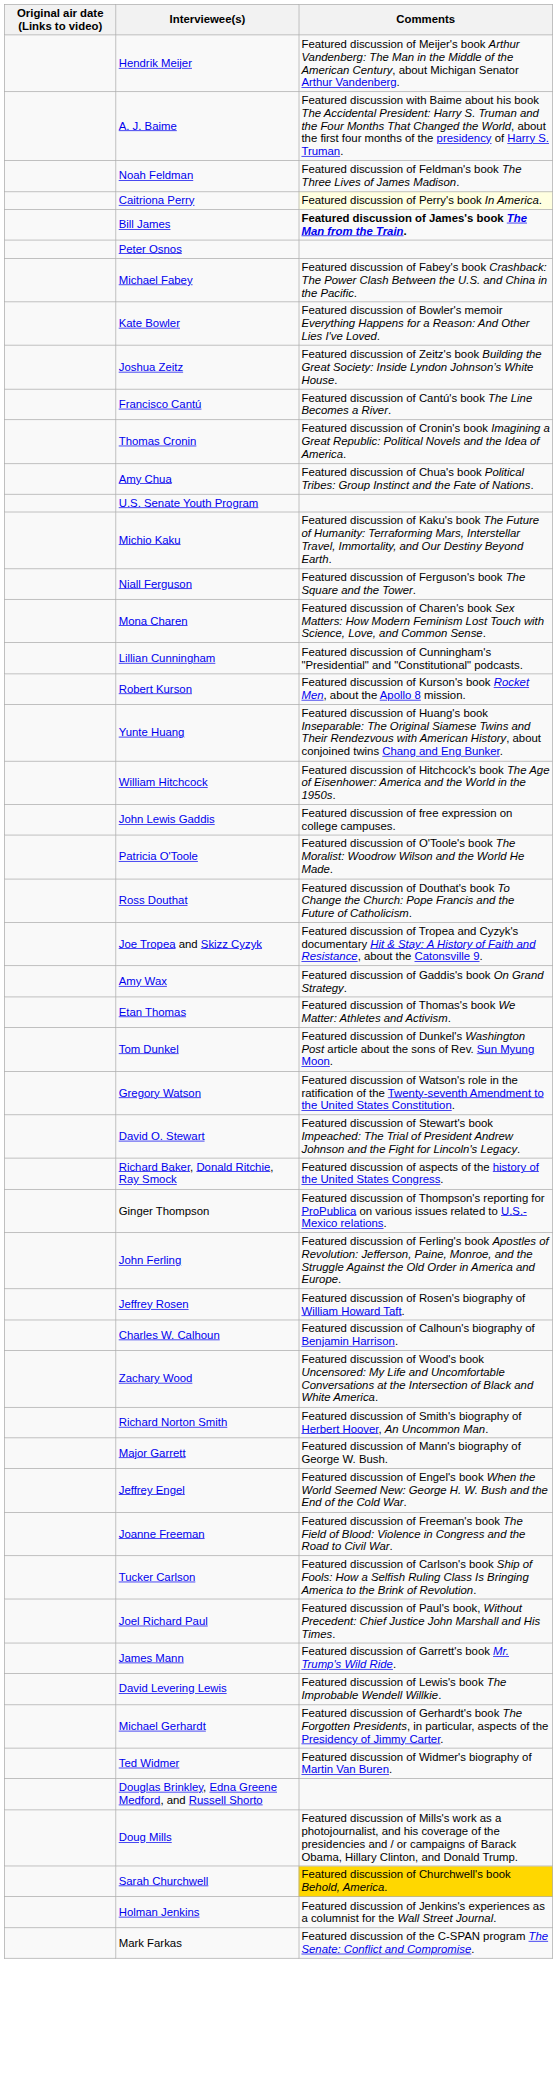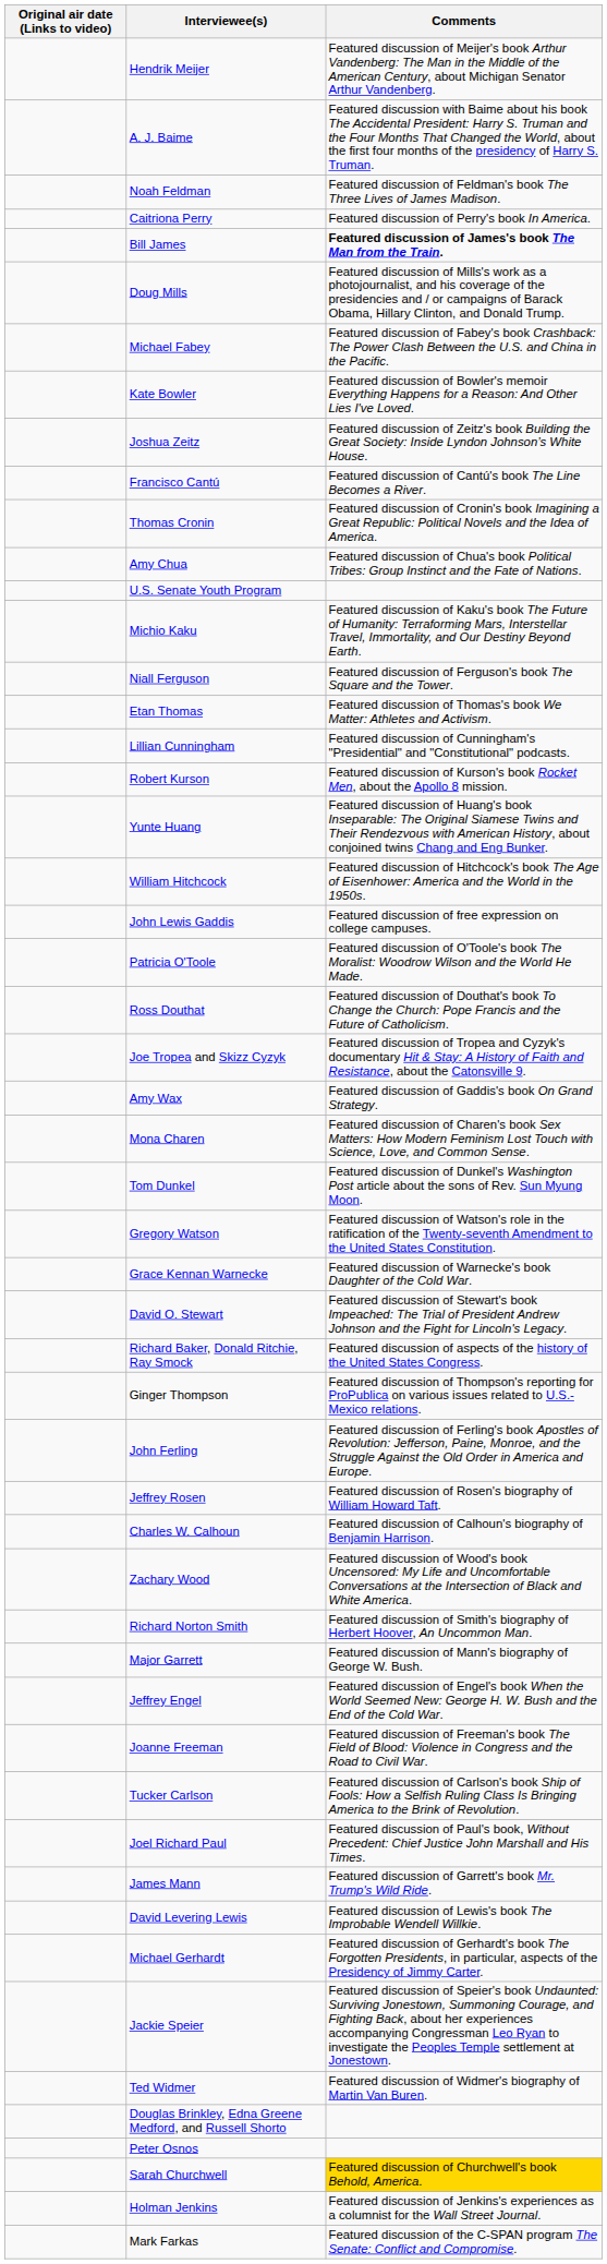 <table class="wikitable">
 <tr>
 <th width="150">Original air date<br>(Links to video)</th>
 <th width="250">Interviewee(s)</th>
 <th width="350">Comments</th>
 </tr>
 <tr>
 <td></td>
 <td><a href='#'>Hendrik Meijer</a></td>
 <td>Featured discussion of Meijer's book <em>Arthur Vandenberg: The Man in the Middle of the American Century</em>, about Michigan Senator <a href='#'>Arthur Vandenberg</a>.</td>
 </tr>
 <tr>
 <td></td>
 <td><a href='#'>A. J. Baime</a></td>
 <td>Featured discussion with Baime about his book <em>The Accidental President: Harry S. Truman and the Four Months That Changed the World</em>, about the first four months of the <a href='#'>presidency</a> of <a href='#'>Harry S. Truman</a>.</td>
 </tr>
 <tr>
 <td></td>
 <td><a href='#'>Noah Feldman</a></td>
 <td>Featured discussion of Feldman's book <em>The Three Lives of James Madison</em>.</td>
 </tr>
 <tr>
 <td></td>
 <td><a href='#'>Caitriona Perry</a></td>
-<td style="background: lightyellow;">Featured discussion of Perry's book <em>In America</em>.</td>
+<td>Featured discussion of Perry's book <em>In America</em>.</td>
 </tr>
 <tr>
 <td></td>
 <td><a href='#'>Bill James</a></td>
 <td><strong>Featured discussion of James's book <em><a href='#'>The Man from the Train</a></em>.</strong></td>
 </tr>
 <tr>
 <td></td>
-<td><a href='#'>Peter Osnos</a></td>
-<td></td>
+<td><a href='#'>Doug Mills</a></td>
+<td>Featured discussion of Mills's work as a photojournalist, and his coverage of the presidencies and / or campaigns of Barack Obama, Hillary Clinton, and Donald Trump.</td>
 </tr>
 <tr>
 <td></td>
 <td><a href='#'>Michael Fabey</a></td>
 <td>Featured discussion of Fabey's book <em>Crashback: The Power Clash Between the U.S. and China in the Pacific</em>.</td>
 </tr>
 <tr>
 <td></td>
 <td><a href='#'>Kate Bowler</a></td>
 <td>Featured discussion of Bowler's memoir <em>Everything Happens for a Reason: And Other Lies I've Loved</em>.</td>
 </tr>
 <tr>
 <td></td>
 <td><a href='#'>Joshua Zeitz</a></td>
 <td>Featured discussion of Zeitz's book <em>Building the Great Society: Inside Lyndon Johnson’s White House</em>.</td>
 </tr>
 <tr>
 <td></td>
 <td><a href='#'>Francisco Cantú</a></td>
 <td>Featured discussion of Cantú's book <em>The Line Becomes a River</em>.</td>
 </tr>
 <tr>
 <td></td>
 <td><a href='#'>Thomas Cronin</a></td>
 <td>Featured discussion of Cronin's book <em>Imagining a Great Republic: Political Novels and the Idea of America</em>.</td>
 </tr>
 <tr>
 <td></td>
 <td><a href='#'>Amy Chua</a></td>
 <td>Featured discussion of Chua's book <em>Political Tribes: Group Instinct and the Fate of Nations</em>.</td>
 </tr>
 <tr>
 <td></td>
 <td><a href='#'>U.S. Senate Youth Program</a></td>
 <td></td>
 </tr>
 <tr>
 <td></td>
 <td><a href='#'>Michio Kaku</a></td>
 <td>Featured discussion of Kaku's book <em>The Future of Humanity: Terraforming Mars, Interstellar Travel, Immortality, and Our Destiny Beyond Earth</em>.</td>
 </tr>
 <tr>
 <td></td>
 <td><a href='#'>Niall Ferguson</a></td>
 <td>Featured discussion of Ferguson's book <em>The Square and the Tower</em>.</td>
 </tr>
 <tr>
 <td></td>
-<td><a href='#'>Mona Charen</a></td>
-<td>Featured discussion of Charen's book <em>Sex Matters: How Modern Feminism Lost Touch with Science, Love, and Common Sense</em>.</td>
+<td><a href='#'>Etan Thomas</a></td>
+<td>Featured discussion of Thomas's book <em>We Matter: Athletes and Activism</em>.</td>
 </tr>
 <tr>
 <td></td>
 <td><a href='#'>Lillian Cunningham</a></td>
 <td>Featured discussion of Cunningham's "Presidential" and "Constitutional" podcasts.</td>
 </tr>
 <tr>
 <td></td>
 <td><a href='#'>Robert Kurson</a></td>
 <td>Featured discussion of Kurson's book <em><a href='#'>Rocket Men</a></em>, about the <a href='#'>Apollo 8</a> mission.</td>
 </tr>
 <tr>
 <td></td>
 <td><a href='#'>Yunte Huang</a></td>
 <td>Featured discussion of Huang's book <em>Inseparable: The Original Siamese Twins and Their Rendezvous with American History</em>, about conjoined twins <a href='#'>Chang and Eng Bunker</a>.</td>
 </tr>
 <tr>
 <td></td>
 <td><a href='#'>William Hitchcock</a></td>
 <td>Featured discussion of Hitchcock's book <em>The Age of Eisenhower: America and the World in the 1950s</em>.</td>
 </tr>
 <tr>
 <td></td>
 <td><a href='#'>John Lewis Gaddis</a></td>
 <td>Featured discussion of free expression on college campuses.</td>
 </tr>
 <tr>
 <td></td>
 <td><a href='#'>Patricia O'Toole</a></td>
 <td>Featured discussion of O'Toole's book <em>The Moralist: Woodrow Wilson and the World He Made</em>.</td>
 </tr>
 <tr>
 <td></td>
 <td><a href='#'>Ross Douthat</a></td>
 <td>Featured discussion of Douthat's book <em>To Change the Church: Pope Francis and the Future of Catholicism</em>.</td>
 </tr>
 <tr>
 <td></td>
 <td><a href='#'>Joe Tropea</a> and <a href='#'>Skizz Cyzyk</a></td>
 <td>Featured discussion of Tropea and Cyzyk's documentary <em><a href='#'>Hit & Stay: A History of Faith and Resistance</a></em>, about the <a href='#'>Catonsville 9</a>.</td>
 </tr>
 <tr>
 <td></td>
 <td><a href='#'>Amy Wax</a></td>
 <td>Featured discussion of Gaddis's book <em>On Grand Strategy</em>.</td>
 </tr>
 <tr>
 <td></td>
-<td><a href='#'>Etan Thomas</a></td>
-<td>Featured discussion of Thomas's book <em>We Matter: Athletes and Activism</em>.</td>
+<td><a href='#'>Mona Charen</a></td>
+<td>Featured discussion of Charen's book <em>Sex Matters: How Modern Feminism Lost Touch with Science, Love, and Common Sense</em>.</td>
 </tr>
 <tr>
 <td></td>
 <td><a href='#'>Tom Dunkel</a></td>
 <td>Featured discussion of Dunkel's <em>Washington Post</em> article about the sons of Rev. <a href='#'>Sun Myung Moon</a>.</td>
 </tr>
 <tr>
 <td></td>
 <td><a href='#'>Gregory Watson</a></td>
 <td>Featured discussion of Watson's role in the ratification of the <a href='#'>Twenty-seventh Amendment to the United States Constitution</a>.</td>
+</tr>
+<tr>
+<td></td>
+<td><a href='#'>Grace Kennan Warnecke</a></td>
+<td>Featured discussion of Warnecke's book <em>Daughter of the Cold War</em>.</td>
 </tr>
 <tr>
 <td></td>
 <td><a href='#'>David O. Stewart</a></td>
 <td>Featured discussion of Stewart's book <em>Impeached: The Trial of President Andrew Johnson and the Fight for Lincoln's Legacy</em>.</td>
 </tr>
 <tr>
 <td></td>
 <td><a href='#'>Richard Baker</a>, <a href='#'>Donald Ritchie</a>, <a href='#'>Ray Smock</a></td>
 <td>Featured discussion of aspects of the <a href='#'>history of the United States Congress</a>.</td>
 </tr>
 <tr>
 <td></td>
 <td>Ginger Thompson</td>
 <td>Featured discussion of Thompson's reporting for <a href='#'>ProPublica</a> on various issues related to <a href='#'>U.S.-Mexico relations</a>.</td>
 </tr>
 <tr>
 <td></td>
 <td><a href='#'>John Ferling</a></td>
 <td>Featured discussion of Ferling's book <em>Apostles of Revolution: Jefferson, Paine, Monroe, and the Struggle Against the Old Order in America and Europe</em>.</td>
 </tr>
 <tr>
 <td></td>
 <td><a href='#'>Jeffrey Rosen</a></td>
 <td>Featured discussion of Rosen's biography of <a href='#'>William Howard Taft</a>.</td>
 </tr>
 <tr>
 <td></td>
 <td><a href='#'>Charles W. Calhoun</a></td>
 <td>Featured discussion of Calhoun's biography of <a href='#'>Benjamin Harrison</a>.</td>
 </tr>
 <tr>
 <td></td>
 <td><a href='#'>Zachary Wood</a></td>
 <td>Featured discussion of Wood's book <em>Uncensored: My Life and Uncomfortable Conversations at the Intersection of Black and White America</em>.</td>
 </tr>
 <tr>
 <td></td>
 <td><a href='#'>Richard Norton Smith</a></td>
 <td>Featured discussion of Smith's biography of <a href='#'>Herbert Hoover</a>, <em>An Uncommon Man</em>.</td>
 </tr>
 <tr>
 <td></td>
 <td><a href='#'>Major Garrett</a></td>
 <td>Featured discussion of Mann's biography of George W. Bush.</td>
 </tr>
 <tr>
 <td></td>
 <td><a href='#'>Jeffrey Engel</a></td>
 <td>Featured discussion of Engel's book <em>When the World Seemed New: George H. W. Bush and the End of the Cold War</em>.</td>
 </tr>
 <tr>
 <td></td>
 <td><a href='#'>Joanne Freeman</a></td>
 <td>Featured discussion of Freeman's book <em>The Field of Blood: Violence in Congress and the Road to Civil War</em>.</td>
 </tr>
 <tr>
 <td></td>
 <td><a href='#'>Tucker Carlson</a></td>
 <td>Featured discussion of Carlson's book <em>Ship of Fools: How a Selfish Ruling Class Is Bringing America to the Brink of Revolution</em>.</td>
 </tr>
 <tr>
 <td></td>
 <td><a href='#'>Joel Richard Paul</a></td>
 <td>Featured discussion of Paul's book, <em>Without Precedent: Chief Justice John Marshall and His Times</em>.</td>
 </tr>
 <tr>
 <td></td>
 <td><a href='#'>James Mann</a></td>
 <td>Featured discussion of Garrett's book <em><a href='#'>Mr. Trump's Wild Ride</a></em>.</td>
 </tr>
 <tr>
 <td></td>
 <td><a href='#'>David Levering Lewis</a></td>
 <td>Featured discussion of Lewis's book <em>The Improbable Wendell Willkie</em>.</td>
 </tr>
 <tr>
 <td></td>
 <td><a href='#'>Michael Gerhardt</a></td>
 <td>Featured discussion of Gerhardt's book <em>The Forgotten Presidents</em>, in particular, aspects of the <a href='#'>Presidency of Jimmy Carter</a>.</td>
 </tr>
 <tr>
 <td></td>
+<td><a href='#'>Jackie Speier</a></td>
+<td>Featured discussion of Speier's book <em> Undaunted: Surviving Jonestown, Summoning Courage, and Fighting Back</em>, about her experiences accompanying Congressman <a href='#'>Leo Ryan</a> to investigate the <a href='#'>Peoples Temple</a> settlement at <a href='#'>Jonestown</a>.</td>
+</tr>
+<tr>
+<td></td>
 <td><a href='#'>Ted Widmer</a></td>
 <td>Featured discussion of Widmer's biography of <a href='#'>Martin Van Buren</a>.</td>
 </tr>
 <tr>
 <td></td>
 <td><a href='#'>Douglas Brinkley</a>, <a href='#'>Edna Greene Medford</a>, and <a href='#'>Russell Shorto</a></td>
 <td></td>
 </tr>
 <tr>
 <td></td>
-<td><a href='#'>Doug Mills</a></td>
-<td>Featured discussion of Mills's work as a photojournalist, and his coverage of the presidencies and / or campaigns of Barack Obama, Hillary Clinton, and Donald Trump.</td>
+<td><a href='#'>Peter Osnos</a></td>
+<td></td>
 </tr>
 <tr>
 <td></td>
 <td><a href='#'>Sarah Churchwell</a></td>
 <td style="background: gold;">Featured discussion of Churchwell's book <em>Behold, America</em>.</td>
 </tr>
 <tr>
 <td></td>
 <td><a href='#'>Holman Jenkins</a></td>
 <td>Featured discussion of Jenkins's experiences as a columnist for the <em>Wall Street Journal</em>.</td>
 </tr>
 <tr>
 <td></td>
 <td>Mark Farkas</td>
 <td>Featured discussion of the C-SPAN program <em><a href='#'>The Senate: Conflict and Compromise</a></em>.</td>
 </tr>
 </table>
